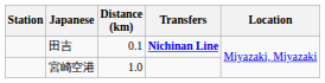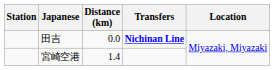 <table class="wikitable">
 <tr>
 <th>Station</th>
 <th>Japanese</th>
 <th>Distance<br>(km)</th>
 <th>Transfers</th>
 <th>Location</th>
 </tr>
 <tr>
 <td></td>
 <td>田吉</td>
-<td style="text-align: right;">0.1</td>
+<td style="text-align: right;">0.0</td>
 <td><strong> <a href='#'>Nichinan Line</a></strong></td>
 <td rowspan="2"><a href='#'>Miyazaki, Miyazaki</a></td>
 </tr>
 <tr>
 <td></td>
 <td>宮崎空港</td>
-<td style="text-align: right;">1.0</td>
+<td style="text-align: right;">1.4</td>
 <td> </td>
 </tr>
 </table>
